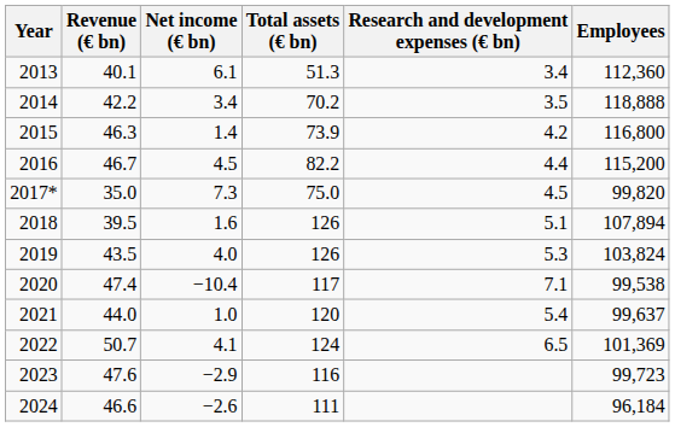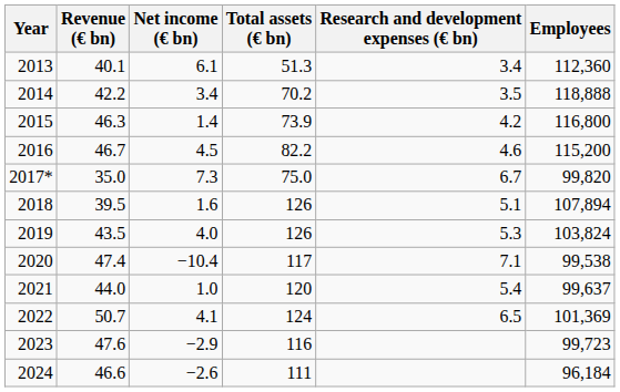 <table class="wikitable float-left" style="text-align: right;">
 <tr>
 <th>Year</th>
 <th>Revenue<br>(€ bn)</th>
 <th>Net income<br>(€ bn)</th>
 <th>Total assets<br>(€ bn)</th>
 <th>Research and development<br> expenses (€ bn)</th>
 <th>Employees</th>
 </tr>
 <tr>
 <td>2013</td>
 <td>40.1</td>
 <td>6.1</td>
 <td>51.3</td>
 <td>3.4</td>
 <td>112,360</td>
 </tr>
 <tr>
 <td>2014</td>
 <td>42.2</td>
 <td>3.4</td>
 <td>70.2</td>
 <td>3.5</td>
 <td>118,888</td>
 </tr>
 <tr>
 <td>2015</td>
 <td>46.3</td>
 <td>1.4</td>
 <td>73.9</td>
 <td>4.2</td>
 <td>116,800</td>
 </tr>
 <tr>
 <td>2016</td>
 <td>46.7</td>
 <td>4.5</td>
 <td>82.2</td>
-<td>4.4</td>
+<td>4.6</td>
 <td>115,200</td>
 </tr>
 <tr>
 <td>2017*</td>
 <td>35.0</td>
 <td>7.3</td>
 <td>75.0</td>
-<td>4.5</td>
+<td>6.7</td>
 <td>99,820</td>
 </tr>
 <tr>
 <td>2018</td>
 <td>39.5</td>
 <td>1.6</td>
 <td>126</td>
 <td>5.1</td>
 <td>107,894</td>
 </tr>
 <tr>
 <td>2019</td>
 <td>43.5</td>
 <td>4.0</td>
 <td>126</td>
 <td>5.3</td>
 <td>103,824</td>
 </tr>
 <tr>
 <td>2020</td>
 <td>47.4</td>
 <td>−10.4</td>
 <td>117</td>
 <td>7.1</td>
 <td>99,538</td>
 </tr>
 <tr>
 <td>2021</td>
 <td>44.0</td>
 <td>1.0</td>
 <td>120</td>
 <td>5.4</td>
 <td>99,637</td>
 </tr>
 <tr>
 <td>2022</td>
 <td>50.7</td>
 <td>4.1</td>
 <td>124</td>
 <td>6.5</td>
 <td>101,369</td>
 </tr>
 <tr>
 <td>2023</td>
 <td>47.6</td>
 <td>−2.9</td>
 <td>116</td>
 <td></td>
 <td>99,723</td>
 </tr>
 <tr>
 <td>2024</td>
 <td>46.6</td>
 <td>−2.6</td>
 <td>111</td>
 <td></td>
 <td>96,184</td>
 </tr>
 </table>
